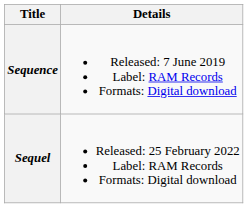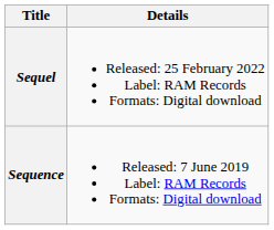 <table class="wikitable plainrowheaders" style="text-align:center;">
 <tr>
 <th scope="col">Title</th>
 <th scope="col">Details</th>
 </tr>
 <tr>
+<th scope="row"><em>Sequel</em></th>
+<td><br><ul><li>Released: 25 February 2022</li><li>Label: RAM Records</li><li>Formats: Digital download</li></ul></td>
+</tr>
+<tr>
 <th scope="row"><em>Sequence</em></th>
 <td><br><ul><li>Released: 7 June 2019</li><li>Label: <a href='#'>RAM Records</a></li><li>Formats: <a href='#'>Digital download</a></li></ul></td>
 </tr>
-<tr>
-<th scope="row"><em>Sequel</em></th>
-<td><br><ul><li>Released: 25 February 2022</li><li>Label: RAM Records</li><li>Formats: Digital download</li></ul></td>
-</tr>
 </table>
